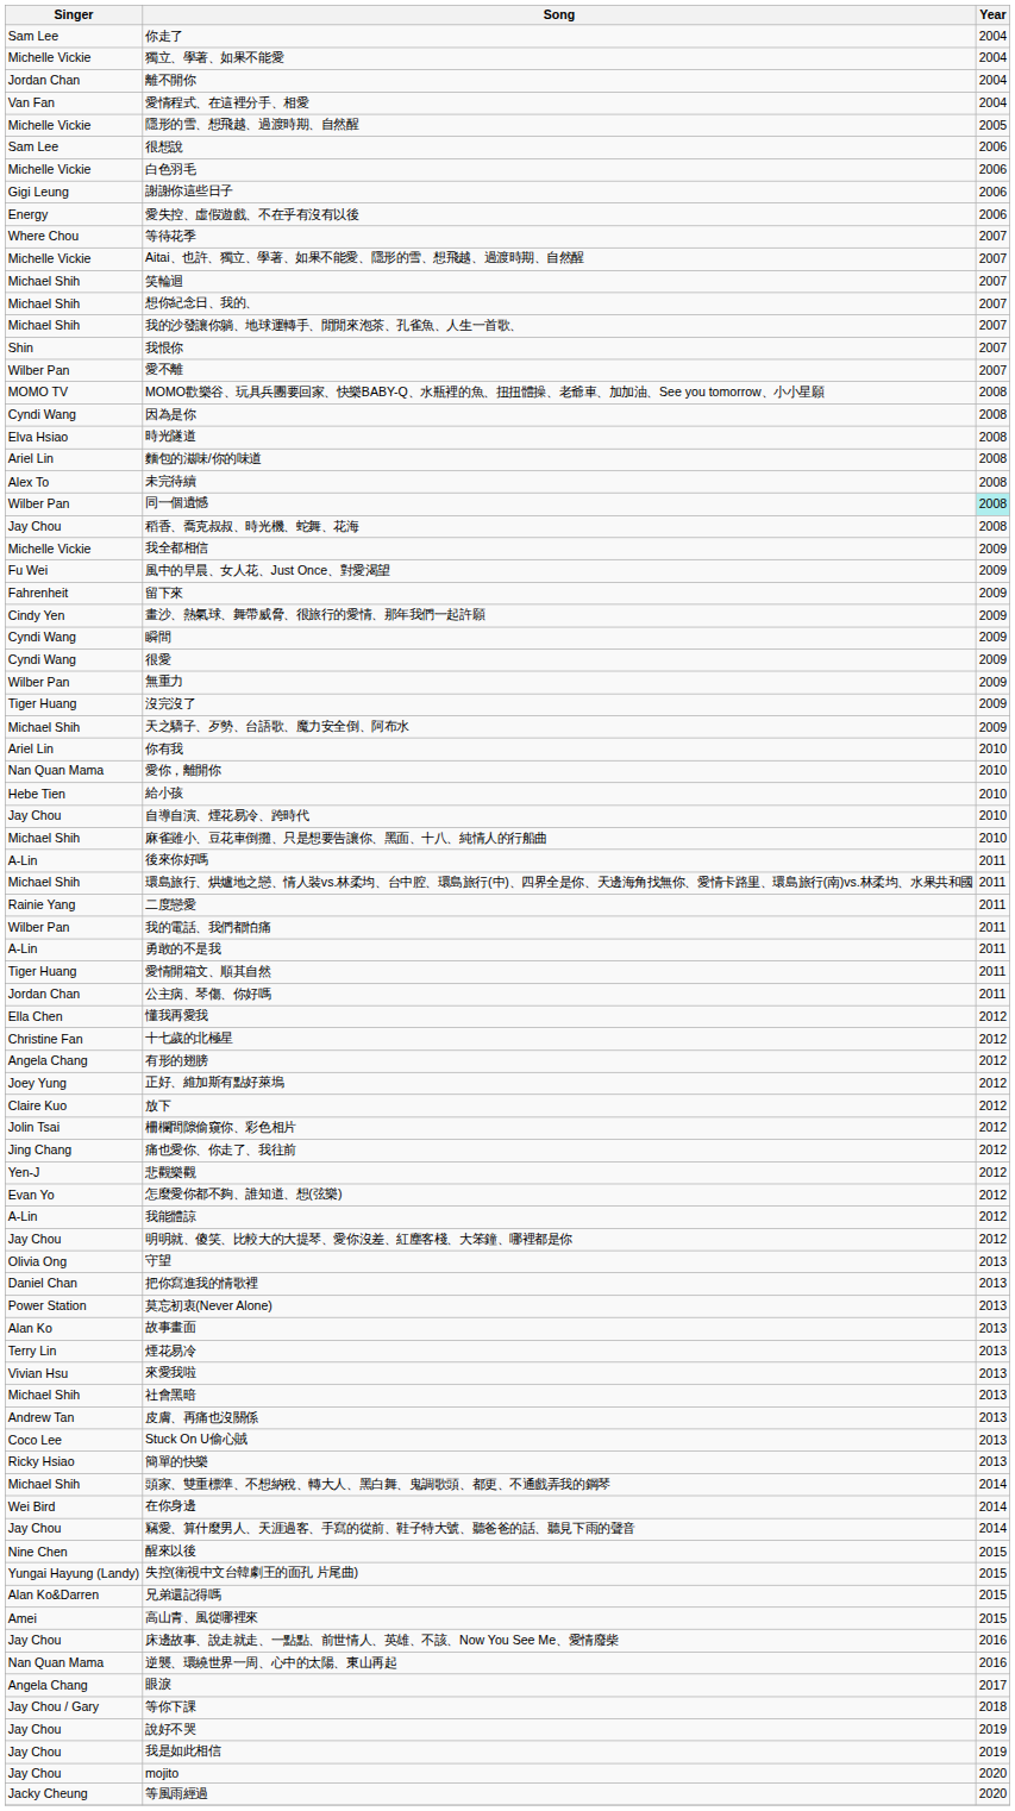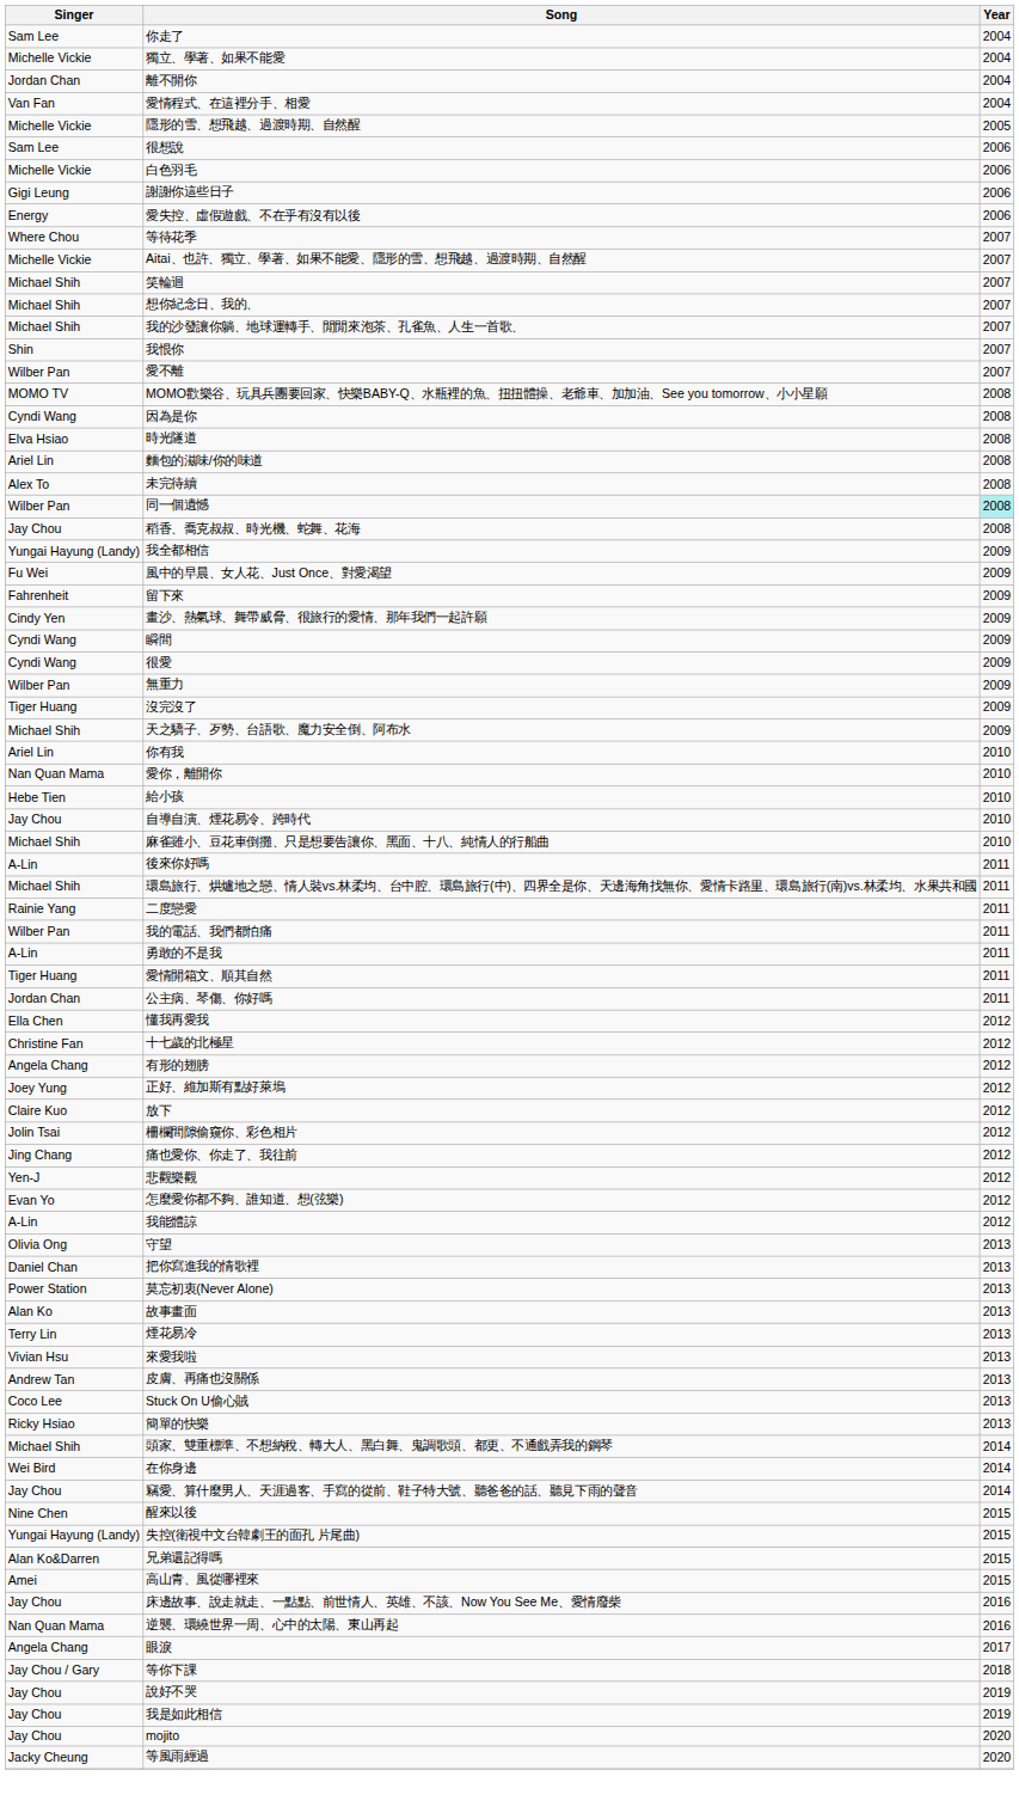 <table class="wikitable sortable">
 <tr>
 <th>Singer</th>
 <th>Song</th>
 <th>Year</th>
 </tr>
 <tr>
 <td>Sam Lee</td>
 <td>你走了</td>
 <td>2004</td>
 </tr>
 <tr>
 <td>Michelle Vickie</td>
 <td>獨立、學著、如果不能愛</td>
 <td>2004</td>
 </tr>
 <tr>
 <td>Jordan Chan</td>
 <td>離不開你</td>
 <td>2004</td>
 </tr>
 <tr>
 <td>Van Fan</td>
 <td>愛情程式、在這裡分手、相愛</td>
 <td>2004</td>
 </tr>
 <tr>
 <td>Michelle Vickie</td>
 <td>隱形的雪、想飛越、過渡時期、自然醒</td>
 <td>2005</td>
 </tr>
 <tr>
 <td>Sam Lee</td>
 <td>很想說</td>
 <td>2006</td>
 </tr>
 <tr>
 <td>Michelle Vickie</td>
 <td>白色羽毛</td>
 <td>2006</td>
 </tr>
 <tr>
 <td>Gigi Leung</td>
 <td>謝謝你這些日子</td>
 <td>2006</td>
 </tr>
 <tr>
 <td>Energy</td>
 <td>愛失控、虛假遊戲、不在乎有沒有以後</td>
 <td>2006</td>
 </tr>
 <tr>
 <td>Where Chou</td>
 <td>等待花季</td>
 <td>2007</td>
 </tr>
 <tr>
 <td>Michelle Vickie</td>
 <td>Aitai、也許、獨立、學著、如果不能愛、隱形的雪、想飛越、過渡時期、自然醒</td>
 <td>2007</td>
 </tr>
 <tr>
 <td>Michael Shih</td>
 <td>笑輪迴</td>
 <td>2007</td>
 </tr>
 <tr>
 <td>Michael Shih</td>
 <td>想你紀念日、我的、</td>
 <td>2007</td>
 </tr>
 <tr>
 <td>Michael Shih</td>
 <td>我的沙發讓你躺、地球運轉手、閒閒來泡茶、孔雀魚、人生一首歌、</td>
 <td>2007</td>
 </tr>
 <tr>
 <td>Shin</td>
 <td>我恨你</td>
 <td>2007</td>
 </tr>
 <tr>
 <td>Wilber Pan</td>
 <td>愛不離</td>
 <td>2007</td>
 </tr>
 <tr>
 <td>MOMO TV</td>
 <td>MOMO歡樂谷、玩具兵團要回家、快樂BABY-Q、水瓶裡的魚、扭扭體操、老爺車、加加油、See you tomorrow、小小星願</td>
 <td>2008</td>
 </tr>
 <tr>
 <td>Cyndi Wang</td>
 <td>因為是你</td>
 <td>2008</td>
 </tr>
 <tr>
 <td>Elva Hsiao</td>
 <td>時光隧道</td>
 <td>2008</td>
 </tr>
 <tr>
 <td>Ariel Lin</td>
 <td>麵包的滋味/你的味道</td>
 <td>2008</td>
 </tr>
 <tr>
 <td>Alex To</td>
 <td>未完待續</td>
 <td>2008</td>
 </tr>
 <tr>
 <td>Wilber Pan</td>
 <td>同一個遺憾</td>
 <td style="background: paleturquoise;">2008</td>
 </tr>
 <tr>
 <td>Jay Chou</td>
 <td>稻香、喬克叔叔、時光機、蛇舞、花海</td>
 <td>2008</td>
 </tr>
 <tr>
-<td>Michelle Vickie</td>
+<td>Yungai Hayung (Landy)</td>
 <td>我全都相信</td>
 <td>2009</td>
 </tr>
 <tr>
 <td>Fu Wei</td>
 <td>風中的早晨、女人花、Just Once、對愛渴望</td>
 <td>2009</td>
 </tr>
 <tr>
 <td>Fahrenheit</td>
 <td>留下來</td>
 <td>2009</td>
 </tr>
 <tr>
 <td>Cindy Yen</td>
 <td>畫沙、熱氣球、舞帶威脅、很旅行的愛情、那年我們一起許願</td>
 <td>2009</td>
 </tr>
 <tr>
 <td>Cyndi Wang</td>
 <td>瞬間</td>
 <td>2009</td>
 </tr>
 <tr>
 <td>Cyndi Wang</td>
 <td>很愛</td>
 <td>2009</td>
 </tr>
 <tr>
 <td>Wilber Pan</td>
 <td>無重力</td>
 <td>2009</td>
 </tr>
 <tr>
 <td>Tiger Huang</td>
 <td>沒完沒了</td>
 <td>2009</td>
 </tr>
 <tr>
 <td>Michael Shih</td>
 <td>天之驕子、歹勢、台語歌、魔力安全倒、阿布水</td>
 <td>2009</td>
 </tr>
 <tr>
 <td>Ariel Lin</td>
 <td>你有我</td>
 <td>2010</td>
 </tr>
 <tr>
 <td>Nan Quan Mama</td>
 <td>愛你，離開你</td>
 <td>2010</td>
 </tr>
 <tr>
 <td>Hebe Tien</td>
 <td>給小孩</td>
 <td>2010</td>
 </tr>
 <tr>
 <td>Jay Chou</td>
 <td>自導自演、煙花易冷、跨時代</td>
 <td>2010</td>
 </tr>
 <tr>
 <td>Michael Shih</td>
 <td>麻雀雖小、豆花車倒攤、只是想要告讓你、黑面、十八、純情人的行船曲</td>
 <td>2010</td>
 </tr>
 <tr>
 <td>A-Lin</td>
 <td>後來你好嗎</td>
 <td>2011</td>
 </tr>
 <tr>
 <td>Michael Shih</td>
 <td>環島旅行、烘爐地之戀、情人裝vs.林柔均、台中腔、環島旅行(中)、四界全是你、天邊海角找無你、愛情卡路里、環島旅行(南)vs.林柔均、水果共和國</td>
 <td>2011</td>
 </tr>
 <tr>
 <td>Rainie Yang</td>
 <td>二度戀愛</td>
 <td>2011</td>
 </tr>
 <tr>
 <td>Wilber Pan</td>
 <td>我的電話、我們都怕痛</td>
 <td>2011</td>
 </tr>
 <tr>
 <td>A-Lin</td>
 <td>勇敢的不是我</td>
 <td>2011</td>
 </tr>
 <tr>
 <td>Tiger Huang</td>
 <td>愛情開箱文、順其自然</td>
 <td>2011</td>
 </tr>
 <tr>
 <td>Jordan Chan</td>
 <td>公主病、琴傷、你好嗎</td>
 <td>2011</td>
 </tr>
 <tr>
 <td>Ella Chen</td>
 <td>懂我再愛我</td>
 <td>2012</td>
 </tr>
 <tr>
 <td>Christine Fan</td>
 <td>十七歲的北極星</td>
 <td>2012</td>
 </tr>
 <tr>
 <td>Angela Chang</td>
 <td>有形的翅膀</td>
 <td>2012</td>
 </tr>
 <tr>
 <td>Joey Yung</td>
 <td>正好、維加斯有點好萊塢</td>
 <td>2012</td>
 </tr>
 <tr>
 <td>Claire Kuo</td>
 <td>放下</td>
 <td>2012</td>
 </tr>
 <tr>
 <td>Jolin Tsai</td>
 <td>柵欄間隙偷窺你、彩色相片</td>
 <td>2012</td>
 </tr>
 <tr>
 <td>Jing Chang</td>
 <td>痛也愛你、你走了、我往前</td>
 <td>2012</td>
 </tr>
 <tr>
 <td>Yen-J</td>
 <td>悲觀樂觀</td>
 <td>2012</td>
 </tr>
 <tr>
 <td>Evan Yo</td>
 <td>怎麼愛你都不夠、誰知道、想(弦樂)</td>
 <td>2012</td>
 </tr>
 <tr>
 <td>A-Lin</td>
 <td>我能體諒</td>
 <td>2012</td>
 </tr>
 <tr>
-<td>Jay Chou</td>
-<td>明明就、傻笑、比較大的大提琴、愛你沒差、紅塵客棧、大笨鐘、哪裡都是你</td>
-<td>2012</td>
-</tr>
-<tr>
 <td>Olivia Ong</td>
 <td>守望</td>
 <td>2013</td>
 </tr>
 <tr>
 <td>Daniel Chan</td>
 <td>把你寫進我的情歌裡</td>
 <td>2013</td>
 </tr>
 <tr>
 <td>Power Station</td>
 <td>莫忘初衷(Never Alone)</td>
 <td>2013</td>
 </tr>
 <tr>
 <td>Alan Ko</td>
 <td>故事畫面</td>
 <td>2013</td>
 </tr>
 <tr>
 <td>Terry Lin</td>
 <td>煙花易冷</td>
 <td>2013</td>
 </tr>
 <tr>
 <td>Vivian Hsu</td>
 <td>來愛我啦</td>
-<td>2013</td>
-</tr>
-<tr>
-<td>Michael Shih</td>
-<td>社會黑暗</td>
 <td>2013</td>
 </tr>
 <tr>
 <td>Andrew Tan</td>
 <td>皮膚、再痛也沒關係</td>
 <td>2013</td>
 </tr>
 <tr>
 <td>Coco Lee</td>
 <td>Stuck On U偷心賊</td>
 <td>2013</td>
 </tr>
 <tr>
 <td>Ricky Hsiao</td>
 <td>簡單的快樂</td>
 <td>2013</td>
 </tr>
 <tr>
 <td>Michael Shih</td>
 <td>頭家、雙重標準、不想納稅、轉大人、黑白舞、鬼調歌頭、都更、不通戲弄我的鋼琴</td>
 <td>2014</td>
 </tr>
 <tr>
 <td>Wei Bird</td>
 <td>在你身邊</td>
 <td>2014</td>
 </tr>
 <tr>
 <td>Jay Chou</td>
 <td>竊愛、算什麼男人、天涯過客、手寫的從前、鞋子特大號、聽爸爸的話、聽見下雨的聲音</td>
 <td>2014</td>
 </tr>
 <tr>
 <td>Nine Chen</td>
 <td>醒來以後</td>
 <td>2015</td>
 </tr>
 <tr>
 <td>Yungai Hayung (Landy)</td>
 <td>失控(衛視中文台韓劇王的面孔 片尾曲)</td>
 <td>2015</td>
 </tr>
 <tr>
 <td>Alan Ko&Darren</td>
 <td>兄弟還記得嗎</td>
 <td>2015</td>
 </tr>
 <tr>
 <td>Amei</td>
 <td>高山青、風從哪裡來</td>
 <td>2015</td>
 </tr>
 <tr>
 <td>Jay Chou</td>
 <td>床邊故事、說走就走、一點點、前世情人、英雄、不該、Now You See Me、愛情廢柴</td>
 <td>2016</td>
 </tr>
 <tr>
 <td>Nan Quan Mama</td>
 <td>逆襲、環繞世界一周、心中的太陽、東山再起</td>
 <td>2016</td>
 </tr>
 <tr>
 <td>Angela Chang</td>
 <td>眼淚</td>
 <td>2017</td>
 </tr>
 <tr>
 <td>Jay Chou / Gary</td>
 <td>等你下課</td>
 <td>2018</td>
 </tr>
 <tr>
 <td>Jay Chou</td>
 <td>說好不哭</td>
 <td>2019</td>
 </tr>
 <tr>
 <td>Jay Chou</td>
 <td>我是如此相信</td>
 <td>2019</td>
 </tr>
 <tr>
 <td>Jay Chou</td>
 <td>mojito</td>
 <td>2020</td>
 </tr>
 <tr>
 <td>Jacky Cheung</td>
 <td>等風雨經過</td>
 <td>2020</td>
 </tr>
 <tr>
 </tr>
 </table>
